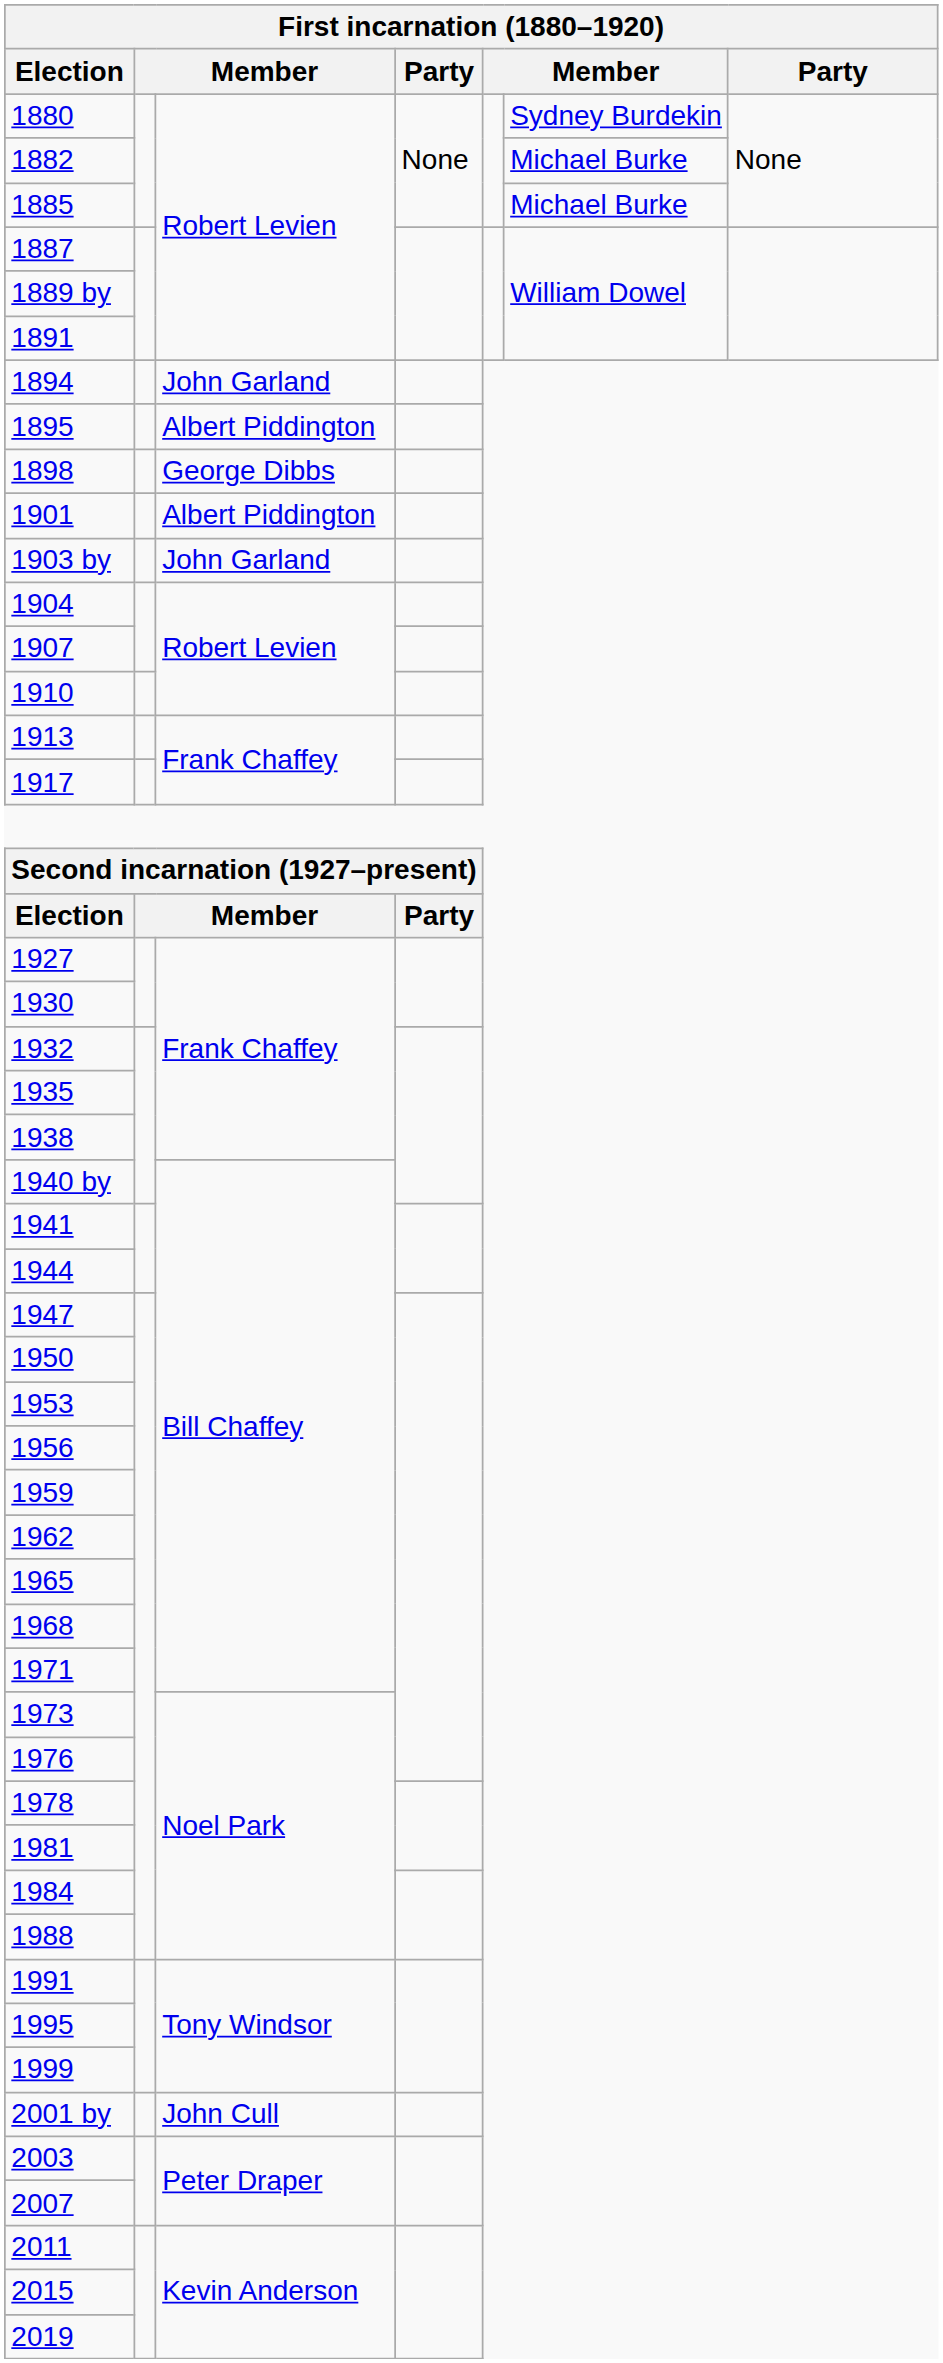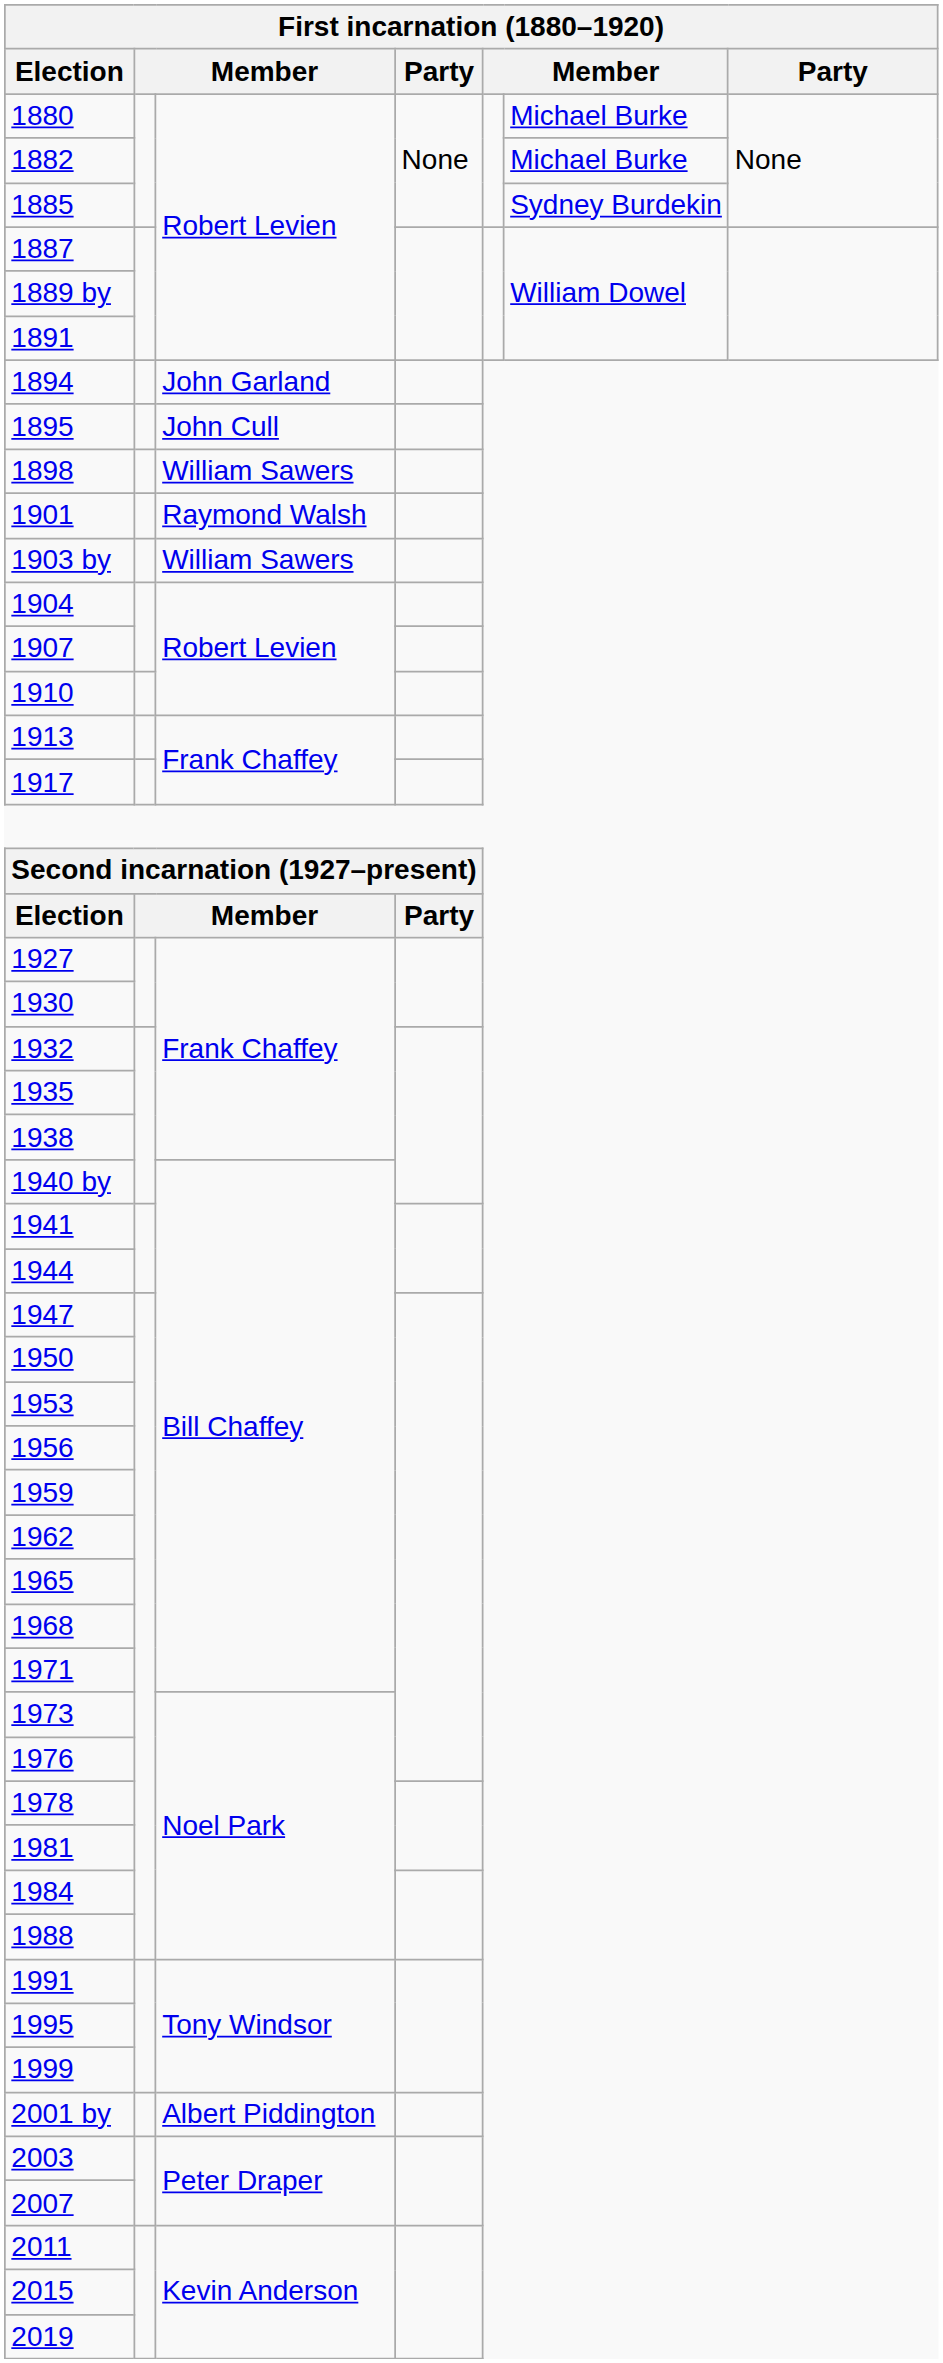 <table class="wikitable" style='border-style: none none none none;'>
 <tr>
 <th colspan="7">First incarnation (1880–1920)</th>
 </tr>
 <tr>
 <th>Election</th>
 <th colspan="2">Member</th>
 <th>Party</th>
 <th colspan="2">Member</th>
 <th style="width: 7em">Party</th>
 </tr>
 <tr style="background: #f9f9f9">
 <td><a href='#'>1880</a></td>
 <td rowspan="3" > </td>
 <td rowspan="6"><a href='#'>Robert Levien</a></td>
 <td rowspan="3">None</td>
 <td rowspan="3" > </td>
-<td><a href='#'>Sydney Burdekin</a></td>
+<td><a href='#'>Michael Burke</a></td>
 <td rowspan="3">None</td>
 </tr>
 <tr style="background: #f9f9f9">
 <td><a href='#'>1882</a></td>
 <td><a href='#'>Michael Burke</a></td>
 </tr>
 <tr style="background: #f9f9f9">
 <td><a href='#'>1885</a></td>
-<td><a href='#'>Michael Burke</a></td>
+<td><a href='#'>Sydney Burdekin</a></td>
 </tr>
 <tr style="background: #f9f9f9">
 <td><a href='#'>1887</a></td>
 <td rowspan="3" > </td>
 <td rowspan="3"></td>
 <td rowspan="3" > </td>
 <td rowspan="3"><a href='#'>William Dowel</a></td>
 <td rowspan="3"></td>
 </tr>
 <tr style="background: #f9f9f9">
 <td><a href='#'>1889 by</a></td>
 </tr>
 <tr style="background: #f9f9f9">
 <td><a href='#'>1891</a></td>
 </tr>
 <tr style="background: #f9f9f9">
 <td><a href='#'>1894</a></td>
 <td> </td>
 <td><a href='#'>John Garland</a></td>
 <td></td>
 </tr>
 <tr style="background: #f9f9f9">
 <td><a href='#'>1895</a></td>
 <td> </td>
-<td><a href='#'>Albert Piddington</a></td>
+<td><a href='#'>John Cull</a></td>
 <td></td>
 </tr>
 <tr style="background: #f9f9f9">
 <td><a href='#'>1898</a></td>
 <td> </td>
-<td><a href='#'>George Dibbs</a></td>
+<td><a href='#'>William Sawers</a></td>
 <td></td>
 </tr>
 <tr style="background: #f9f9f9">
 <td><a href='#'>1901</a></td>
 <td> </td>
-<td><a href='#'>Albert Piddington</a></td>
+<td><a href='#'>Raymond Walsh</a></td>
 <td></td>
 </tr>
 <tr style="background: #f9f9f9">
 <td><a href='#'>1903 by</a></td>
 <td> </td>
-<td><a href='#'>John Garland</a></td>
+<td><a href='#'>William Sawers</a></td>
 <td></td>
 </tr>
 <tr style="background: #f9f9f9">
 <td><a href='#'>1904</a></td>
 <td rowspan="2" > </td>
 <td rowspan="3"><a href='#'>Robert Levien</a></td>
 <td></td>
 </tr>
 <tr style="background: #f9f9f9">
 <td><a href='#'>1907</a></td>
 <td></td>
 </tr>
 <tr style="background: #f9f9f9">
 <td><a href='#'>1910</a></td>
 <td> </td>
 <td></td>
 </tr>
 <tr style="background: #f9f9f9">
 <td><a href='#'>1913</a></td>
 <td> </td>
 <td rowspan="2"><a href='#'>Frank Chaffey</a></td>
 <td></td>
 </tr>
 <tr style="background: #f9f9f9">
 <td><a href='#'>1917</a></td>
 <td> </td>
 <td></td>
 </tr>
 <tr>
 <td colspan="4" style='border-style: none none none none;'> </td>
 </tr>
 <tr>
 <th colspan="4">Second incarnation (1927–present)</th>
 </tr>
 <tr>
 <th>Election</th>
 <th colspan="2">Member</th>
 <th>Party</th>
 </tr>
 <tr style="background: #f9f9f9">
 <td><a href='#'>1927</a></td>
 <td rowspan="2" > </td>
 <td rowspan="5"><a href='#'>Frank Chaffey</a></td>
 <td rowspan="2"></td>
 </tr>
 <tr style="background: #f9f9f9">
 <td><a href='#'>1930</a></td>
 </tr>
 <tr style="background: #f9f9f9">
 <td><a href='#'>1932</a></td>
 <td rowspan="4" > </td>
 <td rowspan="4"></td>
 </tr>
 <tr style="background: #f9f9f9">
 <td><a href='#'>1935</a></td>
 </tr>
 <tr style="background: #f9f9f9">
 <td><a href='#'>1938</a></td>
 </tr>
 <tr style="background: #f9f9f9">
 <td><a href='#'>1940 by</a></td>
 <td rowspan="12"><a href='#'>Bill Chaffey</a></td>
 </tr>
 <tr style="background: #f9f9f9">
 <td><a href='#'>1941</a></td>
 <td rowspan="2" > </td>
 <td rowspan="2"></td>
 </tr>
 <tr style="background: #f9f9f9">
 <td><a href='#'>1944</a></td>
 </tr>
 <tr style="background: #f9f9f9">
 <td><a href='#'>1947</a></td>
 <td rowspan="15" > </td>
 <td rowspan="11"></td>
 </tr>
 <tr style="background: #f9f9f9">
 <td><a href='#'>1950</a></td>
 </tr>
 <tr style="background: #f9f9f9">
 <td><a href='#'>1953</a></td>
 </tr>
 <tr style="background: #f9f9f9">
 <td><a href='#'>1956</a></td>
 </tr>
 <tr style="background: #f9f9f9">
 <td><a href='#'>1959</a></td>
 </tr>
 <tr style="background: #f9f9f9">
 <td><a href='#'>1962</a></td>
 </tr>
 <tr style="background: #f9f9f9">
 <td><a href='#'>1965</a></td>
 </tr>
 <tr style="background: #f9f9f9">
 <td><a href='#'>1968</a></td>
 </tr>
 <tr style="background: #f9f9f9">
 <td><a href='#'>1971</a></td>
 </tr>
 <tr style="background: #f9f9f9">
 <td><a href='#'>1973</a></td>
 <td rowspan="6"><a href='#'>Noel Park</a></td>
 </tr>
 <tr style="background: #f9f9f9">
 <td><a href='#'>1976</a></td>
 </tr>
 <tr style="background: #f9f9f9">
 <td><a href='#'>1978</a></td>
 <td rowspan="2"></td>
 </tr>
 <tr style="background: #f9f9f9">
 <td><a href='#'>1981</a></td>
 </tr>
 <tr style="background: #f9f9f9">
 <td><a href='#'>1984</a></td>
 <td rowspan="2"></td>
 </tr>
 <tr style="background: #f9f9f9">
 <td><a href='#'>1988</a></td>
 </tr>
 <tr style="background: #f9f9f9">
 <td><a href='#'>1991</a></td>
 <td rowspan="3" > </td>
 <td rowspan="3"><a href='#'>Tony Windsor</a></td>
 <td rowspan="3"></td>
 </tr>
 <tr style="background: #f9f9f9">
 <td><a href='#'>1995</a></td>
 </tr>
 <tr style="background: #f9f9f9">
 <td><a href='#'>1999</a></td>
 </tr>
 <tr style="background: #f9f9f9">
 <td><a href='#'>2001 by</a></td>
 <td> </td>
-<td><a href='#'>John Cull</a></td>
+<td><a href='#'>Albert Piddington</a></td>
 <td></td>
 </tr>
 <tr style="background: #f9f9f9">
 <td><a href='#'>2003</a></td>
 <td rowspan="2" > </td>
 <td rowspan="2"><a href='#'>Peter Draper</a></td>
 <td rowspan="2"></td>
 </tr>
 <tr style="background: #f9f9f9">
 <td><a href='#'>2007</a></td>
 </tr>
 <tr style="background: #f9f9f9">
 <td><a href='#'>2011</a></td>
 <td rowspan="3" > </td>
 <td rowspan="3"><a href='#'>Kevin Anderson</a></td>
 <td rowspan="3"></td>
 </tr>
 <tr style="background: #f9f9f9">
 <td><a href='#'>2015</a></td>
 </tr>
 <tr style="background: #f9f9f9">
 <td><a href='#'>2019</a></td>
 </tr>
 </table>
